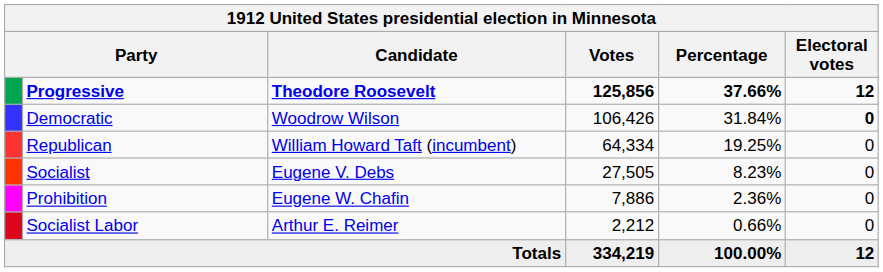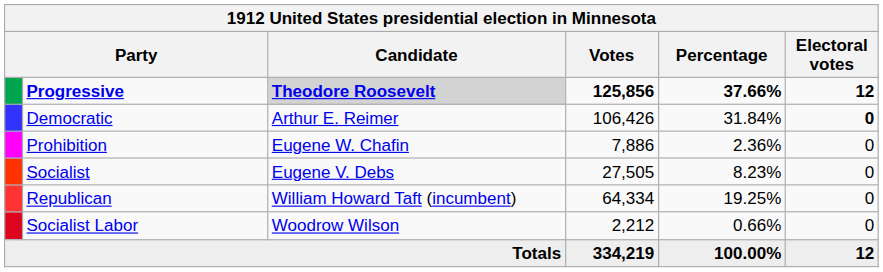 <table class="wikitable" style="font-size: 95%;">
 <tr>
 <th colspan="6">1912 United States presidential election in Minnesota</th>
 </tr>
 <tr>
 <th colspan="2" style="width: 15em">Party</th>
 <th style="width: 17em">Candidate</th>
 <th style="width: 5em">Votes</th>
 <th style="width: 7em">Percentage</th>
 <th style="width: 5em">Electoral votes</th>
 </tr>
 <tr>
 <th style="background-color:#00A550; width: 3px"></th>
 <td style="width: 130px"><strong><a href='#'>Progressive</a></strong></td>
-<td><strong><a href='#'>Theodore Roosevelt</a></strong></td>
+<td style="background: lightgrey;"><strong><a href='#'>Theodore Roosevelt</a></strong></td>
 <td align="right"><strong>125,856</strong></td>
 <td align="right"><strong>37.66%</strong></td>
 <td align="right"><strong>12</strong></td>
 </tr>
 <tr>
 <th style="background-color:#3333FF; width: 3px"></th>
 <td style="width: 130px"><a href='#'>Democratic</a></td>
-<td><a href='#'>Woodrow Wilson</a></td>
+<td><a href='#'>Arthur E. Reimer</a></td>
 <td align="right">106,426</td>
 <td align="right">31.84%</td>
 <td align="right"><strong>0</strong></td>
 </tr>
 <tr>
-<th style="background-color:#FF3333; width: 3px"></th>
-<td style="width: 130px"><a href='#'>Republican</a></td>
-<td><a href='#'>William Howard Taft</a> (<a href='#'>incumbent</a>)</td>
-<td align="right">64,334</td>
-<td align="right">19.25%</td>
+<th style="background-color:#FF00FF; width: 3px"></th>
+<td style="width: 130px"><a href='#'>Prohibition</a></td>
+<td><a href='#'>Eugene W. Chafin</a></td>
+<td align="right">7,886</td>
+<td align="right">2.36%</td>
 <td align="right">0</td>
 </tr>
 <tr>
 <th style="background-color:#FF3300; width: 3px"></th>
 <td style="width: 130px"><a href='#'>Socialist</a></td>
 <td><a href='#'>Eugene V. Debs</a></td>
 <td align="right">27,505</td>
 <td align="right">8.23%</td>
 <td align="right">0</td>
 </tr>
 <tr>
-<th style="background-color:#FF00FF; width: 3px"></th>
-<td style="width: 130px"><a href='#'>Prohibition</a></td>
-<td><a href='#'>Eugene W. Chafin</a></td>
-<td align="right">7,886</td>
-<td align="right">2.36%</td>
+<th style="background-color:#FF3333; width: 3px"></th>
+<td style="width: 130px"><a href='#'>Republican</a></td>
+<td><a href='#'>William Howard Taft</a> (<a href='#'>incumbent</a>)</td>
+<td align="right">64,334</td>
+<td align="right">19.25%</td>
 <td align="right">0</td>
 </tr>
 <tr>
 <th style="background-color:#DD051D; width: 3px"></th>
 <td style="width: 130px"><a href='#'>Socialist Labor</a></td>
-<td><a href='#'>Arthur E. Reimer</a></td>
+<td><a href='#'>Woodrow Wilson</a></td>
 <td align="right">2,212</td>
 <td align="right">0.66%</td>
 <td align="right">0</td>
 </tr>
 <tr bgcolor="#EEEEEE">
 <td colspan="3" align="right"><strong>Totals</strong></td>
 <td align="right"><strong>334,219</strong></td>
 <td align="right"><strong>100.00%</strong></td>
 <td align="right"><strong>12</strong></td>
 </tr>
 </table>
